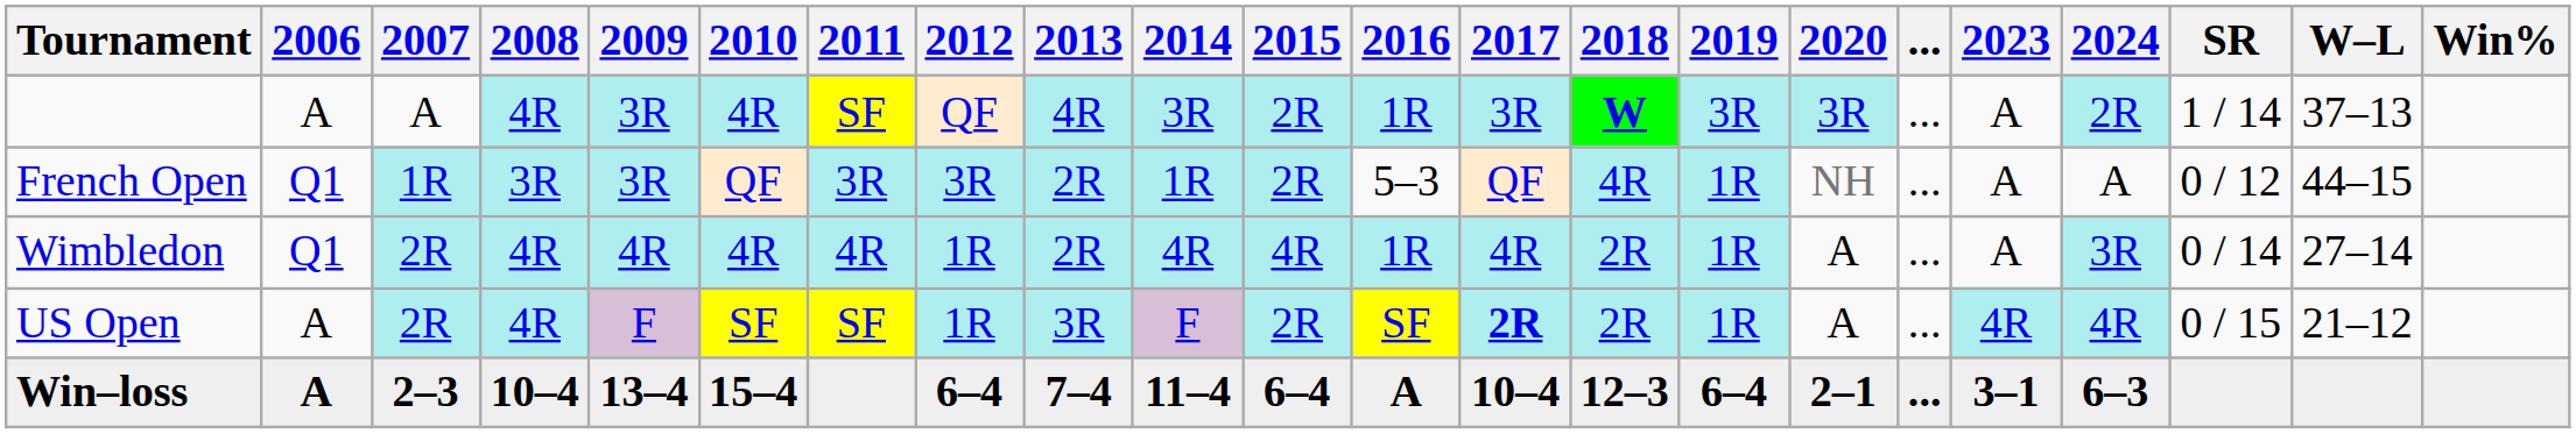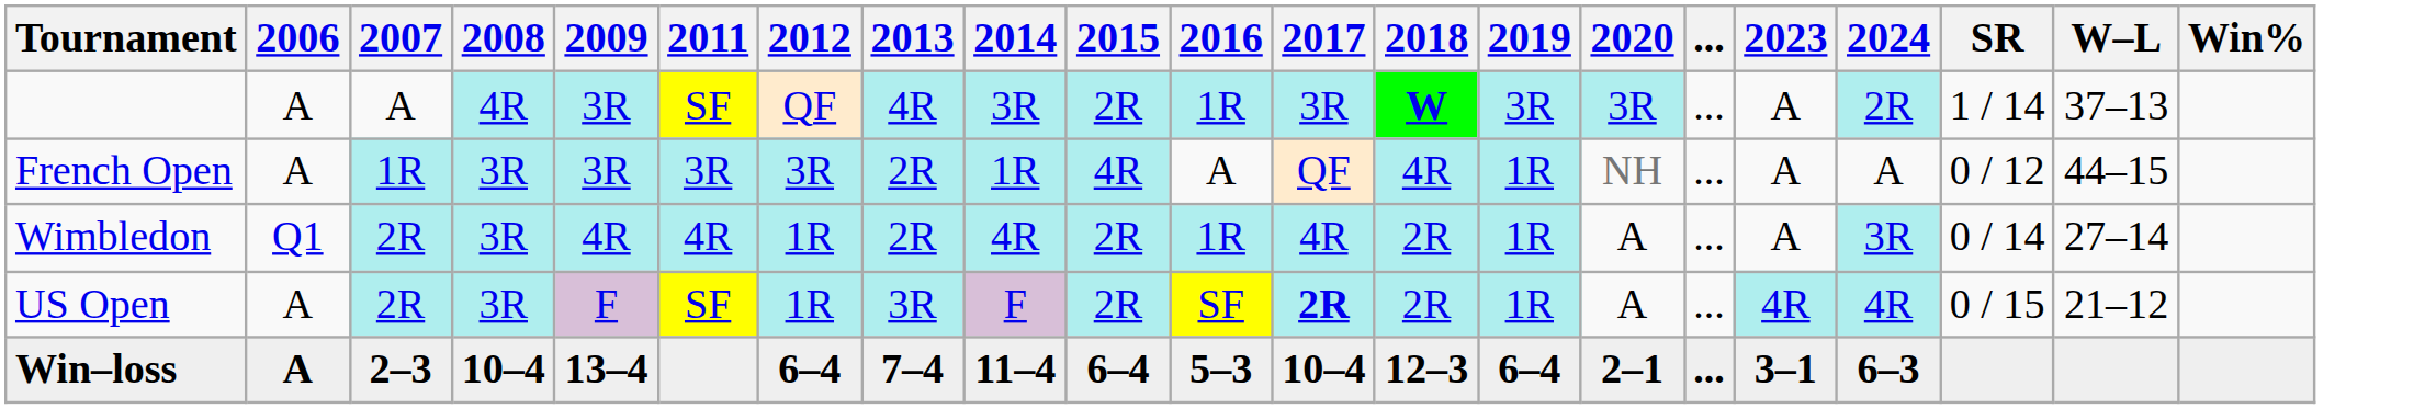 <table class=wikitable style=text-align:center;>
 <tr>
 <th>Tournament</th>
 <th><a href='#'>2006</a></th>
 <th><a href='#'>2007</a></th>
 <th><a href='#'>2008</a></th>
 <th><a href='#'>2009</a></th>
-<th><a href='#'>2010</a></th>
 <th><a href='#'>2011</a></th>
 <th><a href='#'>2012</a></th>
 <th><a href='#'>2013</a></th>
 <th><a href='#'>2014</a></th>
 <th><a href='#'>2015</a></th>
 <th><a href='#'>2016</a></th>
 <th><a href='#'>2017</a></th>
 <th><a href='#'>2018</a></th>
 <th><a href='#'>2019</a></th>
 <th><a href='#'>2020</a></th>
 <th>...</th>
 <th><a href='#'>2023</a></th>
 <th><a href='#'>2024</a></th>
 <th>SR</th>
 <th>W–L</th>
 <th>Win%</th>
 </tr>
 <tr>
 <td align=left></td>
 <td>A</td>
 <td>A</td>
 <td style="background:#afeeee;"><a href='#'>4R</a></td>
 <td style="background:#afeeee;"><a href='#'>3R</a></td>
-<td style="background:#afeeee;"><a href='#'>4R</a></td>
 <td style="background:yellow;"><a href='#'>SF</a></td>
 <td style="background:#ffebcd;"><a href='#'>QF</a></td>
 <td style="background:#afeeee;"><a href='#'>4R</a></td>
 <td style="background:#afeeee;"><a href='#'>3R</a></td>
 <td style="background:#afeeee;"><a href='#'>2R</a></td>
 <td style="background:#afeeee;"><a href='#'>1R</a></td>
 <td style="background:#afeeee;"><a href='#'>3R</a></td>
 <td style="background:lime;"><a href='#'><strong>W</strong></a></td>
 <td style="background:#afeeee;"><a href='#'>3R</a></td>
 <td style="background:#afeeee;"><a href='#'>3R</a></td>
 <td>...</td>
 <td>A</td>
 <td style="background:#afeeee;"><a href='#'>2R</a></td>
 <td>1 / 14</td>
 <td>37–13</td>
 <td></td>
 </tr>
 <tr>
 <td align=left><a href='#'>French Open</a></td>
-<td><a href='#'>Q1</a></td>
+<td>A</td>
 <td style="background:#afeeee;"><a href='#'>1R</a></td>
 <td style="background:#afeeee;"><a href='#'>3R</a></td>
 <td style="background:#afeeee;"><a href='#'>3R</a></td>
-<td style="background:#ffebcd;"><a href='#'>QF</a></td>
 <td style="background:#afeeee;"><a href='#'>3R</a></td>
 <td style="background:#afeeee;"><a href='#'>3R</a></td>
 <td style="background:#afeeee;"><a href='#'>2R</a></td>
 <td style="background:#afeeee;"><a href='#'>1R</a></td>
-<td style="background:#afeeee;"><a href='#'>2R</a></td>
-<td>5–3</td>
+<td style="background:#afeeee;"><a href='#'>4R</a></td>
+<td>A</td>
 <td style="background:#ffebcd;"><a href='#'>QF</a></td>
 <td style="background:#afeeee;"><a href='#'>4R</a></td>
 <td style="background:#afeeee;"><a href='#'>1R</a></td>
 <td style="color:#767676;">NH</td>
 <td>...</td>
 <td>A</td>
 <td>A</td>
 <td>0 / 12</td>
 <td>44–15</td>
 <td></td>
 </tr>
 <tr>
 <td align=left><a href='#'>Wimbledon</a></td>
 <td><a href='#'>Q1</a></td>
 <td style="background:#afeeee;"><a href='#'>2R</a></td>
-<td style="background:#afeeee;"><a href='#'>4R</a></td>
-<td style="background:#afeeee;"><a href='#'>4R</a></td>
+<td style="background:#afeeee;"><a href='#'>3R</a></td>
 <td style="background:#afeeee;"><a href='#'>4R</a></td>
 <td style="background:#afeeee;"><a href='#'>4R</a></td>
 <td style="background:#afeeee;"><a href='#'>1R</a></td>
 <td style="background:#afeeee;"><a href='#'>2R</a></td>
 <td style="background:#afeeee;"><a href='#'>4R</a></td>
-<td style="background:#afeeee;"><a href='#'>4R</a></td>
+<td style="background:#afeeee;"><a href='#'>2R</a></td>
 <td style="background:#afeeee;"><a href='#'>1R</a></td>
 <td style="background:#afeeee;"><a href='#'>4R</a></td>
 <td style="background:#afeeee;"><a href='#'>2R</a></td>
 <td style="background:#afeeee;"><a href='#'>1R</a></td>
 <td>A</td>
 <td>...</td>
 <td>A</td>
 <td style=background:#afeeee><a href='#'>3R</a></td>
 <td>0 / 14</td>
 <td>27–14</td>
 <td></td>
 </tr>
 <tr>
 <td align=left><a href='#'>US Open</a></td>
 <td>A</td>
 <td style="background:#afeeee;"><a href='#'>2R</a></td>
-<td style="background:#afeeee;"><a href='#'>4R</a></td>
+<td style="background:#afeeee;"><a href='#'>3R</a></td>
 <td style="background:#D8BFD8;"><a href='#'>F</a></td>
-<td style="background:yellow;"><a href='#'>SF</a></td>
 <td style="background:yellow;"><a href='#'>SF</a></td>
 <td style="background:#afeeee;"><a href='#'>1R</a></td>
 <td style="background:#afeeee;"><a href='#'>3R</a></td>
 <td style="background:#D8BFD8;"><a href='#'>F</a></td>
 <td style="background:#afeeee;"><a href='#'>2R</a></td>
 <td style="background:yellow;"><a href='#'>SF</a></td>
 <td style="background:#afeeee;"><strong><a href='#'>2R</a></strong></td>
 <td style="background:#afeeee;"><a href='#'>2R</a></td>
 <td style="background:#afeeee;"><a href='#'>1R</a></td>
 <td>A</td>
 <td>...</td>
 <td style="background:#afeeee;"><a href='#'>4R</a></td>
 <td style="background:#afeeee;"><a href='#'>4R</a></td>
 <td>0 / 15</td>
 <td>21–12</td>
 <td></td>
 </tr>
 <tr style="font-weight:bold; background:#efefef;">
 <td style=text-align:left>Win–loss</td>
 <td>A</td>
 <td>2–3</td>
 <td>10–4</td>
 <td>13–4</td>
-<td>15–4</td>
 <td></td>
 <td>6–4</td>
 <td>7–4</td>
 <td>11–4</td>
 <td>6–4</td>
-<td>A</td>
+<td>5–3</td>
 <td>10–4</td>
 <td>12–3</td>
 <td>6–4</td>
 <td>2–1</td>
 <td>...</td>
 <td>3–1</td>
 <td>6–3</td>
 <td></td>
 <td></td>
 <td></td>
 </tr>
 </table>
